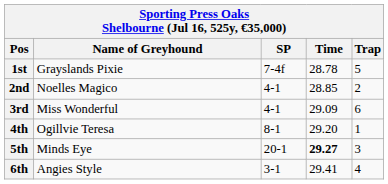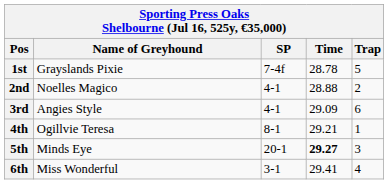 <table class="wikitable">
 <tr>
 <th colspan="6"><a href='#'>Sporting Press Oaks</a><br> <a href='#'>Shelbourne</a> (Jul 16, 525y, €35,000)</th>
 </tr>
 <tr>
 <th width=30>Pos</th>
 <th width=280>Name of Greyhound</th>
 <th width=50>SP</th>
 <th width=50>Time</th>
 <th width=30>Trap</th>
 </tr>
 <tr>
 <th>1st</th>
 <td>Grayslands Pixie </td>
 <td>7-4f</td>
 <td>28.78</td>
 <td>5</td>
 </tr>
 <tr>
 <th>2nd</th>
 <td>Noelles Magico</td>
 <td>4-1</td>
-<td>28.85</td>
+<td>28.88</td>
 <td>2</td>
 </tr>
 <tr>
 <th>3rd</th>
-<td>Miss Wonderful</td>
+<td>Angies Style</td>
 <td>4-1</td>
 <td>29.09</td>
 <td>6</td>
 </tr>
 <tr>
 <th>4th</th>
 <td>Ogillvie Teresa</td>
 <td>8-1</td>
-<td>29.20</td>
+<td>29.21</td>
 <td>1</td>
 </tr>
 <tr>
 <th>5th</th>
 <td>Minds Eye</td>
 <td>20-1</td>
 <td><strong>29.27</strong></td>
 <td>3</td>
 </tr>
 <tr>
 <th>6th</th>
-<td>Angies Style</td>
+<td>Miss Wonderful</td>
 <td>3-1</td>
 <td>29.41</td>
 <td>4</td>
 </tr>
 </table>
